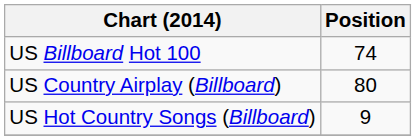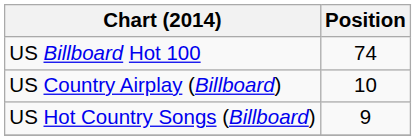 <table class="wikitable sortable">
 <tr>
 <th scope="col">Chart (2014)</th>
 <th scope="col">Position</th>
 </tr>
 <tr>
 <td>US <em><a href='#'>Billboard</a></em> <a href='#'>Hot 100</a></td>
 <td align="center">74</td>
 </tr>
 <tr>
 <td>US <a href='#'>Country Airplay</a> (<em><a href='#'>Billboard</a></em>)</td>
-<td align="center">80</td>
+<td align="center">10</td>
 </tr>
 <tr>
 <td>US <a href='#'>Hot Country Songs</a> (<em><a href='#'>Billboard</a></em>)</td>
 <td align="center">9</td>
 </tr>
 <tr>
 </tr>
 </table>
